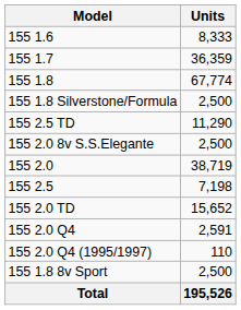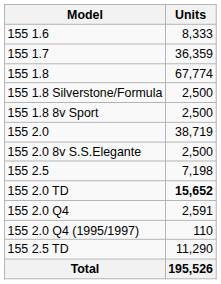 <table class="wikitable" style="font-size:90%; float:right;">
 <tr>
 <th>Model</th>
 <th>Units</th>
 </tr>
 <tr>
 <td>155 1.6</td>
 <td align="right">8,333</td>
 </tr>
 <tr>
 <td>155 1.7</td>
 <td align="right">36,359</td>
 </tr>
 <tr>
 <td>155 1.8</td>
 <td align="right">67,774</td>
 </tr>
 <tr>
 <td>155 1.8 Silverstone/Formula</td>
 <td align="right">2,500</td>
 </tr>
 <tr>
-<td>155 2.5 TD</td>
-<td align="right">11,290</td>
-</tr>
-<tr>
-<td>155 2.0 8v S.S.Elegante</td>
+<td>155 1.8 8v Sport</td>
 <td align="right">2,500</td>
 </tr>
 <tr>
 <td>155 2.0</td>
 <td align="right">38,719</td>
 </tr>
 <tr>
+<td>155 2.0 8v S.S.Elegante</td>
+<td align="right">2,500</td>
+</tr>
+<tr>
 <td>155 2.5</td>
 <td align="right">7,198</td>
 </tr>
 <tr>
 <td>155 2.0 TD</td>
-<td align="right">15,652</td>
+<td align="right"><strong>15,652</strong></td>
 </tr>
 <tr>
 <td>155 2.0 Q4</td>
 <td align="right">2,591</td>
 </tr>
 <tr>
 <td>155 2.0 Q4 (1995/1997)</td>
 <td align="right">110</td>
 </tr>
 <tr>
-<td>155 1.8 8v Sport</td>
-<td align="right">2,500</td>
+<td>155 2.5 TD</td>
+<td align="right">11,290</td>
 </tr>
 <tr>
 <th>Total</th>
 <th>195,526</th>
 </tr>
 </table>
